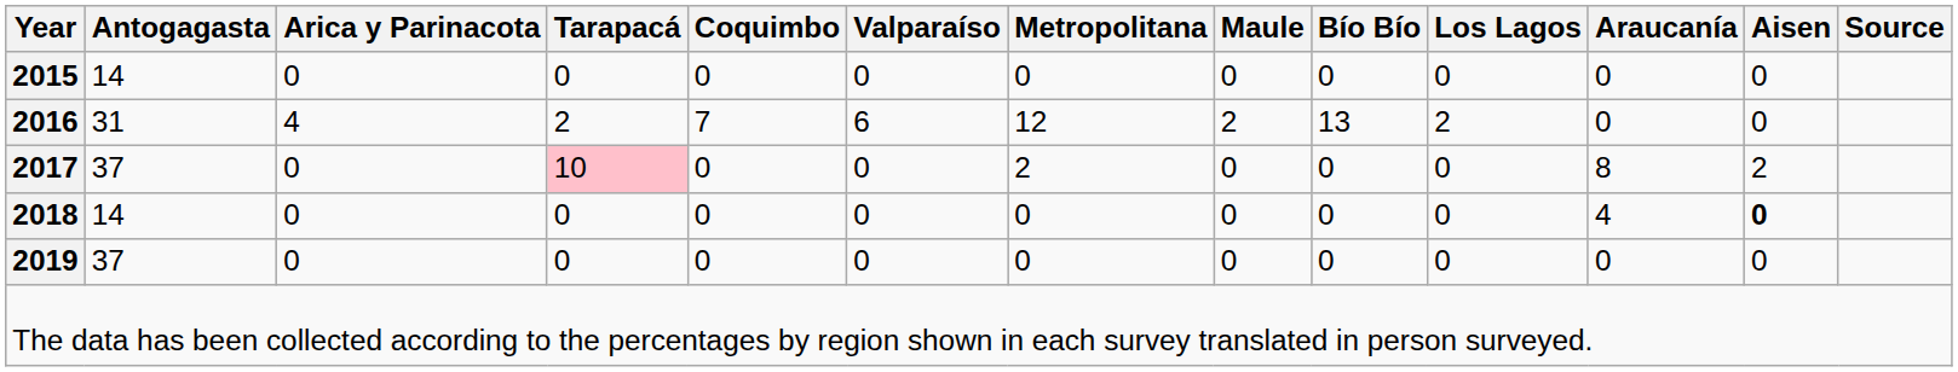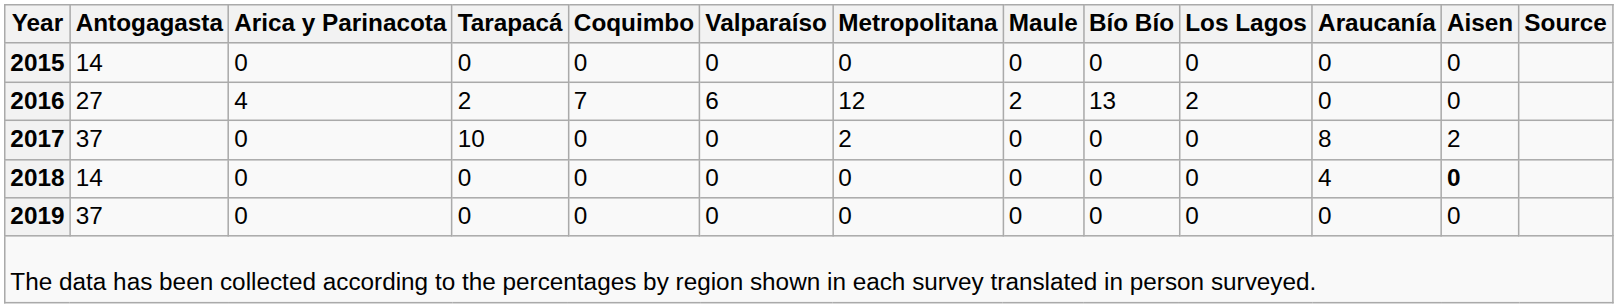 <table class="wikitable sortable">
 <tr>
 <th>Year</th>
 <th>Antogagasta</th>
 <th>Arica y Parinacota</th>
 <th>Tarapacá</th>
 <th>Coquimbo</th>
 <th>Valparaíso</th>
 <th>Metropolitana</th>
 <th>Maule</th>
 <th>Bío Bío</th>
 <th>Los Lagos</th>
 <th>Araucanía</th>
 <th>Aisen</th>
 <th>Source</th>
 </tr>
 <tr>
 <th>2015</th>
 <td>14</td>
 <td>0</td>
 <td>0</td>
 <td>0</td>
 <td>0</td>
 <td>0</td>
 <td>0</td>
 <td>0</td>
 <td>0</td>
 <td>0</td>
 <td>0</td>
 <td></td>
 </tr>
 <tr>
 <th>2016</th>
-<td>31</td>
+<td>27</td>
 <td>4</td>
 <td>2</td>
 <td>7</td>
 <td>6</td>
 <td>12</td>
 <td>2</td>
 <td>13</td>
 <td>2</td>
 <td>0</td>
 <td>0</td>
 <td></td>
 </tr>
 <tr>
 <th>2017</th>
 <td>37</td>
 <td>0</td>
-<td style="background: pink;">10</td>
+<td>10</td>
 <td>0</td>
 <td>0</td>
 <td>2</td>
 <td>0</td>
 <td>0</td>
 <td>0</td>
 <td>8</td>
 <td>2</td>
 <td></td>
 </tr>
 <tr>
 <th>2018</th>
 <td>14</td>
 <td>0</td>
 <td>0</td>
 <td>0</td>
 <td>0</td>
 <td>0</td>
 <td>0</td>
 <td>0</td>
 <td>0</td>
 <td>4</td>
 <td><strong>0</strong></td>
 <td></td>
 </tr>
 <tr>
 <th>2019</th>
 <td>37</td>
 <td>0</td>
 <td>0</td>
 <td>0</td>
 <td>0</td>
 <td>0</td>
 <td>0</td>
 <td>0</td>
 <td>0</td>
 <td>0</td>
 <td>0</td>
 <td></td>
 </tr>
 <tr class="sortbottom">
 <td colspan="15"><br>The data has been collected according to the percentages by region shown in each survey translated in person surveyed.</td>
 </tr>
 </table>
